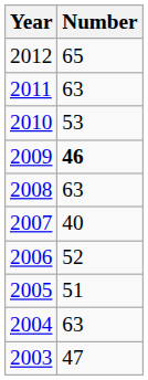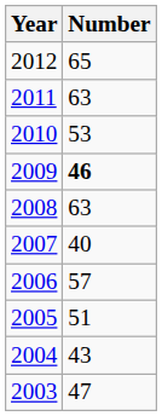 <table class="wikitable sortable" style="text-align: left">
 <tr>
 <th>Year</th>
 <th>Number</th>
 </tr>
 <tr>
 <td>2012</td>
 <td>65</td>
 </tr>
 <tr>
 <td><a href='#'>2011</a></td>
 <td>63</td>
 </tr>
 <tr>
 <td><a href='#'>2010</a></td>
 <td>53</td>
 </tr>
 <tr>
 <td><a href='#'>2009</a></td>
 <td><strong>46</strong></td>
 </tr>
 <tr>
 <td><a href='#'>2008</a></td>
 <td>63</td>
 </tr>
 <tr>
 <td><a href='#'>2007</a></td>
 <td>40</td>
 </tr>
 <tr>
 <td><a href='#'>2006</a></td>
-<td>52</td>
+<td>57</td>
 </tr>
 <tr>
 <td><a href='#'>2005</a></td>
 <td>51</td>
 </tr>
 <tr>
 <td><a href='#'>2004</a></td>
-<td>63</td>
+<td>43</td>
 </tr>
 <tr>
 <td><a href='#'>2003</a></td>
 <td>47</td>
 </tr>
 </table>
